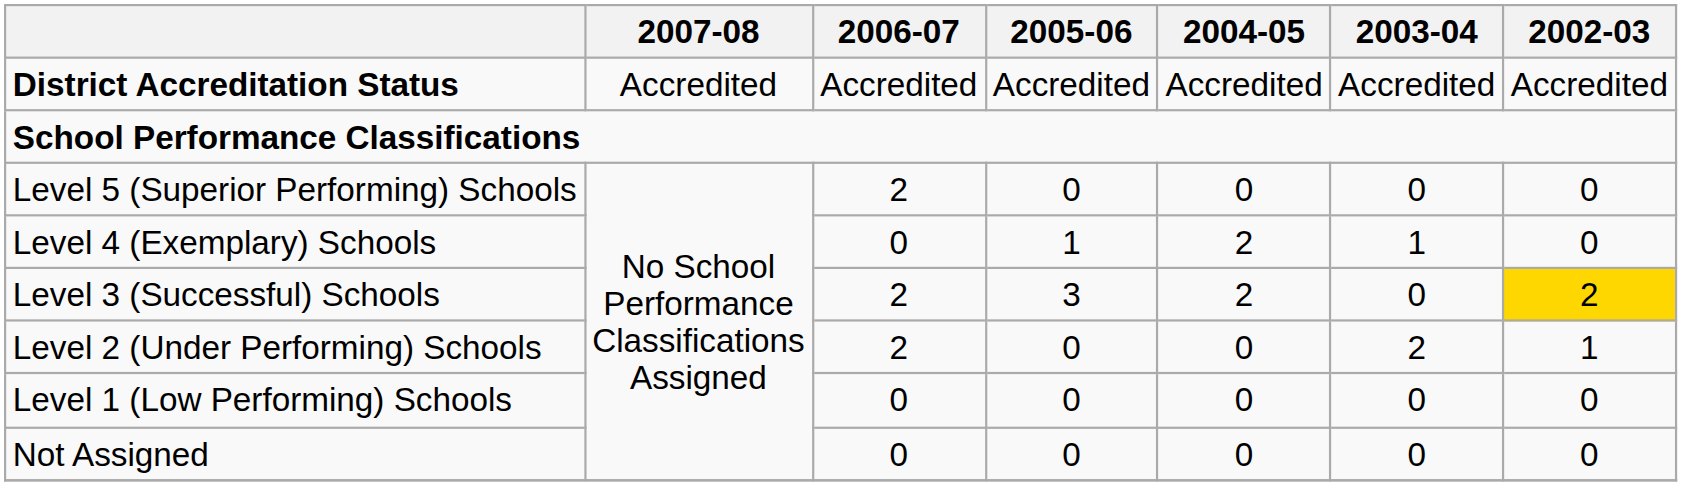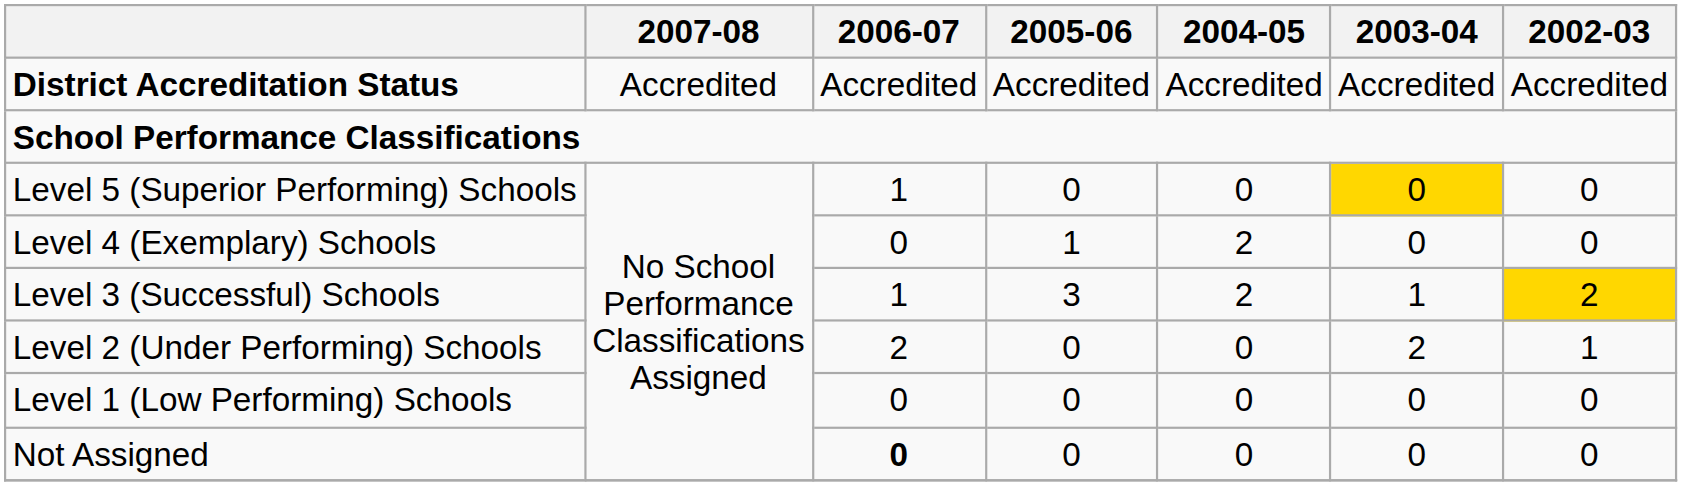 <table class="wikitable" style="font-size: 95%;">
 <tr>
 <th></th>
 <th>2007-08</th>
 <th>2006-07</th>
 <th>2005-06</th>
 <th>2004-05</th>
 <th>2003-04</th>
 <th>2002-03</th>
 </tr>
 <tr>
 <td align="left"><strong>District Accreditation Status</strong></td>
 <td align="center">Accredited</td>
 <td align="center">Accredited</td>
 <td align="center">Accredited</td>
 <td align="center">Accredited</td>
 <td align="center">Accredited</td>
 <td align="center">Accredited</td>
 </tr>
 <tr>
 <td align="left" colspan="7"><strong>School Performance Classifications</strong></td>
 </tr>
 <tr>
 <td align="left">Level 5 (Superior Performing) Schools</td>
 <td align="center" rowspan="6">No School<br> Performance<br> Classifications<br> Assigned</td>
-<td align="center">2</td>
+<td align="center">1</td>
 <td align="center">0</td>
 <td align="center">0</td>
-<td align="center">0</td>
+<td align="center" style="background: gold;">0</td>
 <td align="center">0</td>
 </tr>
 <tr>
 <td align="left">Level 4 (Exemplary) Schools</td>
 <td align="center">0</td>
 <td align="center">1</td>
 <td align="center">2</td>
-<td align="center">1</td>
+<td align="center">0</td>
 <td align="center">0</td>
 </tr>
 <tr>
 <td align="left">Level 3 (Successful) Schools</td>
-<td align="center">2</td>
+<td align="center">1</td>
 <td align="center">3</td>
 <td align="center">2</td>
-<td align="center">0</td>
+<td align="center">1</td>
 <td align="center" style="background: gold;">2</td>
 </tr>
 <tr>
 <td align="left">Level 2 (Under Performing) Schools</td>
 <td align="center">2</td>
 <td align="center">0</td>
 <td align="center">0</td>
 <td align="center">2</td>
 <td align="center">1</td>
 </tr>
 <tr>
 <td align="left">Level 1 (Low Performing) Schools</td>
 <td align="center">0</td>
 <td align="center">0</td>
 <td align="center">0</td>
 <td align="center">0</td>
 <td align="center">0</td>
 </tr>
 <tr>
 <td align="left">Not Assigned</td>
-<td align="center">0</td>
+<td align="center"><strong>0</strong></td>
 <td align="center">0</td>
 <td align="center">0</td>
 <td align="center">0</td>
 <td align="center">0</td>
 </tr>
 <tr>
 </tr>
 </table>
